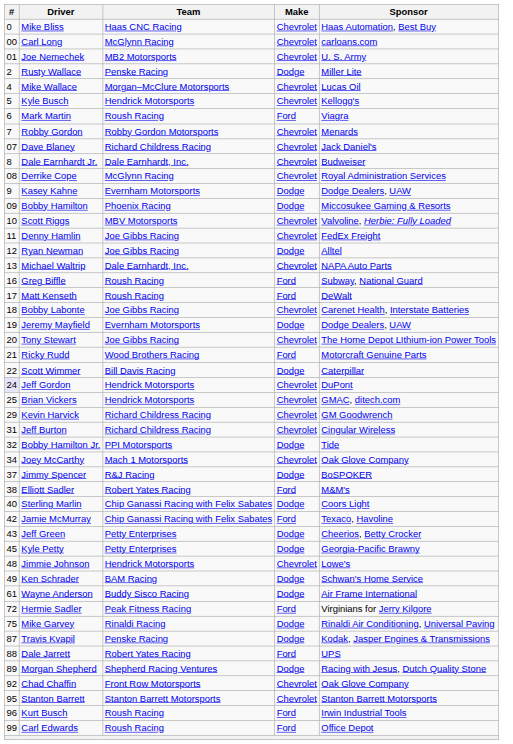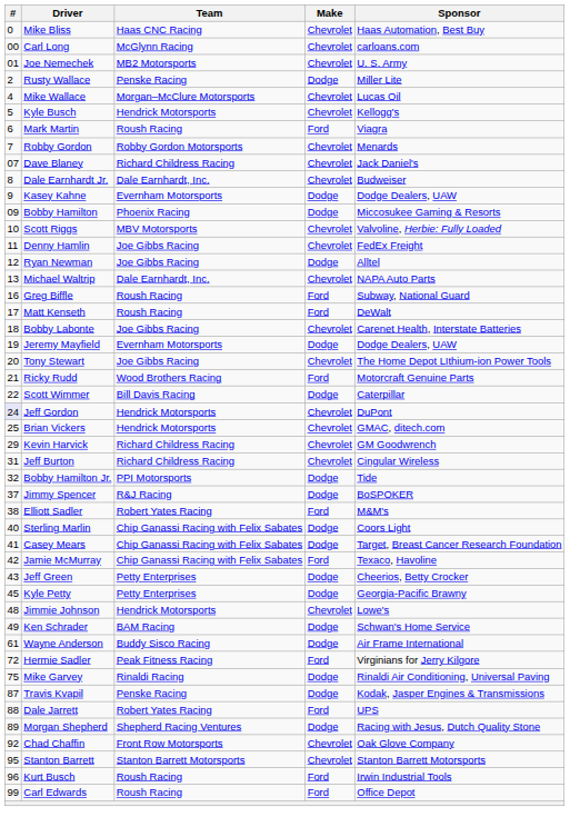 <table class="wikitable" style="font-size:95%">
 <tr>
 <th>#</th>
 <th>Driver</th>
 <th>Team</th>
 <th>Make</th>
 <th>Sponsor</th>
 </tr>
 <tr>
 <td>0</td>
 <td><a href='#'>Mike Bliss</a></td>
 <td><a href='#'>Haas CNC Racing</a></td>
 <td><a href='#'>Chevrolet</a></td>
 <td><a href='#'>Haas Automation</a>, <a href='#'>Best Buy</a></td>
 </tr>
 <tr>
 <td>00</td>
 <td><a href='#'>Carl Long</a></td>
 <td><a href='#'>McGlynn Racing</a></td>
 <td><a href='#'>Chevrolet</a></td>
 <td><a href='#'>carloans.com</a></td>
 </tr>
 <tr>
 <td>01</td>
 <td><a href='#'>Joe Nemechek</a></td>
 <td><a href='#'>MB2 Motorsports</a></td>
 <td><a href='#'>Chevrolet</a></td>
 <td><a href='#'>U. S. Army</a></td>
 </tr>
 <tr>
 <td>2</td>
 <td><a href='#'>Rusty Wallace</a></td>
 <td><a href='#'>Penske Racing</a></td>
 <td><a href='#'>Dodge</a></td>
 <td><a href='#'>Miller Lite</a></td>
 </tr>
 <tr>
 <td>4</td>
 <td><a href='#'>Mike Wallace</a></td>
 <td><a href='#'>Morgan–McClure Motorsports</a></td>
 <td><a href='#'>Chevrolet</a></td>
 <td><a href='#'>Lucas Oil</a></td>
 </tr>
 <tr>
 <td>5</td>
 <td><a href='#'>Kyle Busch</a></td>
 <td><a href='#'>Hendrick Motorsports</a></td>
 <td><a href='#'>Chevrolet</a></td>
 <td><a href='#'>Kellogg's</a></td>
 </tr>
 <tr>
 <td>6</td>
 <td><a href='#'>Mark Martin</a></td>
 <td><a href='#'>Roush Racing</a></td>
 <td><a href='#'>Ford</a></td>
 <td><a href='#'>Viagra</a></td>
 </tr>
 <tr>
 <td>7</td>
 <td><a href='#'>Robby Gordon</a></td>
 <td><a href='#'>Robby Gordon Motorsports</a></td>
 <td><a href='#'>Chevrolet</a></td>
 <td><a href='#'>Menards</a></td>
 </tr>
 <tr>
 <td>07</td>
 <td><a href='#'>Dave Blaney</a></td>
 <td><a href='#'>Richard Childress Racing</a></td>
 <td><a href='#'>Chevrolet</a></td>
 <td><a href='#'>Jack Daniel's</a></td>
 </tr>
 <tr>
 <td>8</td>
 <td><a href='#'>Dale Earnhardt Jr.</a></td>
 <td><a href='#'>Dale Earnhardt, Inc.</a></td>
 <td><a href='#'>Chevrolet</a></td>
 <td><a href='#'>Budweiser</a></td>
-</tr>
-<tr>
-<td>08</td>
-<td><a href='#'>Derrike Cope</a></td>
-<td><a href='#'>McGlynn Racing</a></td>
-<td><a href='#'>Chevrolet</a></td>
-<td><a href='#'>Royal Administration Services</a></td>
 </tr>
 <tr>
 <td>9</td>
 <td><a href='#'>Kasey Kahne</a></td>
 <td><a href='#'>Evernham Motorsports</a></td>
 <td><a href='#'>Dodge</a></td>
 <td><a href='#'>Dodge Dealers</a>, <a href='#'>UAW</a></td>
 </tr>
 <tr>
 <td>09</td>
 <td><a href='#'>Bobby Hamilton</a></td>
 <td><a href='#'>Phoenix Racing</a></td>
 <td><a href='#'>Dodge</a></td>
 <td><a href='#'>Miccosukee Gaming & Resorts</a></td>
 </tr>
 <tr>
 <td>10</td>
 <td><a href='#'>Scott Riggs</a></td>
 <td><a href='#'>MBV Motorsports</a></td>
 <td><a href='#'>Chevrolet</a></td>
 <td><a href='#'>Valvoline</a>, <em><a href='#'>Herbie: Fully Loaded</a></em></td>
 </tr>
 <tr>
 <td>11</td>
 <td><a href='#'>Denny Hamlin</a></td>
 <td><a href='#'>Joe Gibbs Racing</a></td>
 <td><a href='#'>Chevrolet</a></td>
 <td><a href='#'>FedEx Freight</a></td>
 </tr>
 <tr>
 <td>12</td>
 <td><a href='#'>Ryan Newman</a></td>
 <td><a href='#'>Joe Gibbs Racing</a></td>
 <td><a href='#'>Dodge</a></td>
 <td><a href='#'>Alltel</a></td>
 </tr>
 <tr>
 <td>13</td>
 <td><a href='#'>Michael Waltrip</a></td>
 <td><a href='#'>Dale Earnhardt, Inc.</a></td>
 <td><a href='#'>Chevrolet</a></td>
 <td><a href='#'>NAPA Auto Parts</a></td>
 </tr>
 <tr>
 <td>16</td>
 <td><a href='#'>Greg Biffle</a></td>
 <td><a href='#'>Roush Racing</a></td>
 <td><a href='#'>Ford</a></td>
 <td><a href='#'>Subway</a>, <a href='#'>National Guard</a></td>
 </tr>
 <tr>
 <td>17</td>
 <td><a href='#'>Matt Kenseth</a></td>
 <td><a href='#'>Roush Racing</a></td>
 <td><a href='#'>Ford</a></td>
 <td><a href='#'>DeWalt</a></td>
 </tr>
 <tr>
 <td>18</td>
 <td><a href='#'>Bobby Labonte</a></td>
 <td><a href='#'>Joe Gibbs Racing</a></td>
 <td><a href='#'>Chevrolet</a></td>
 <td><a href='#'>Carenet Health</a>, <a href='#'>Interstate Batteries</a></td>
 </tr>
 <tr>
 <td>19</td>
 <td><a href='#'>Jeremy Mayfield</a></td>
 <td><a href='#'>Evernham Motorsports</a></td>
 <td><a href='#'>Dodge</a></td>
 <td><a href='#'>Dodge Dealers</a>, <a href='#'>UAW</a></td>
 </tr>
 <tr>
 <td>20</td>
 <td><a href='#'>Tony Stewart</a></td>
 <td><a href='#'>Joe Gibbs Racing</a></td>
 <td><a href='#'>Chevrolet</a></td>
 <td><a href='#'>The Home Depot LIthium-ion Power Tools</a></td>
 </tr>
 <tr>
 <td>21</td>
 <td><a href='#'>Ricky Rudd</a></td>
 <td><a href='#'>Wood Brothers Racing</a></td>
 <td><a href='#'>Ford</a></td>
 <td><a href='#'>Motorcraft Genuine Parts</a></td>
 </tr>
 <tr>
 <td>22</td>
 <td><a href='#'>Scott Wimmer</a></td>
 <td><a href='#'>Bill Davis Racing</a></td>
 <td><a href='#'>Dodge</a></td>
 <td><a href='#'>Caterpillar</a></td>
 </tr>
 <tr>
 <td style="background: lavender;">24</td>
 <td><a href='#'>Jeff Gordon</a></td>
 <td><a href='#'>Hendrick Motorsports</a></td>
 <td><a href='#'>Chevrolet</a></td>
 <td><a href='#'>DuPont</a></td>
 </tr>
 <tr>
 <td>25</td>
 <td><a href='#'>Brian Vickers</a></td>
 <td><a href='#'>Hendrick Motorsports</a></td>
 <td><a href='#'>Chevrolet</a></td>
 <td><a href='#'>GMAC</a>, <a href='#'>ditech.com</a></td>
 </tr>
 <tr>
 <td>29</td>
 <td><a href='#'>Kevin Harvick</a></td>
 <td><a href='#'>Richard Childress Racing</a></td>
 <td><a href='#'>Chevrolet</a></td>
 <td><a href='#'>GM Goodwrench</a></td>
 </tr>
 <tr>
 <td>31</td>
 <td><a href='#'>Jeff Burton</a></td>
 <td><a href='#'>Richard Childress Racing</a></td>
 <td><a href='#'>Chevrolet</a></td>
 <td><a href='#'>Cingular Wireless</a></td>
 </tr>
 <tr>
 <td>32</td>
 <td><a href='#'>Bobby Hamilton Jr.</a></td>
 <td><a href='#'>PPI Motorsports</a></td>
 <td><a href='#'>Dodge</a></td>
 <td><a href='#'>Tide</a></td>
 </tr>
 <tr>
-<td>34</td>
-<td><a href='#'>Joey McCarthy</a></td>
-<td><a href='#'>Mach 1 Motorsports</a></td>
-<td><a href='#'>Chevrolet</a></td>
-<td><a href='#'>Oak Glove Company</a></td>
-</tr>
-<tr>
 <td>37</td>
 <td><a href='#'>Jimmy Spencer</a></td>
 <td><a href='#'>R&J Racing</a></td>
 <td><a href='#'>Dodge</a></td>
 <td><a href='#'>BoSPOKER</a></td>
 </tr>
 <tr>
 <td>38</td>
 <td><a href='#'>Elliott Sadler</a></td>
 <td><a href='#'>Robert Yates Racing</a></td>
 <td><a href='#'>Ford</a></td>
 <td><a href='#'>M&M's</a></td>
 </tr>
 <tr>
 <td>40</td>
 <td><a href='#'>Sterling Marlin</a></td>
 <td><a href='#'>Chip Ganassi Racing with Felix Sabates</a></td>
 <td><a href='#'>Dodge</a></td>
 <td><a href='#'>Coors Light</a></td>
+</tr>
+<tr>
+<td>41</td>
+<td><a href='#'>Casey Mears</a></td>
+<td><a href='#'>Chip Ganassi Racing with Felix Sabates</a></td>
+<td><a href='#'>Dodge</a></td>
+<td><a href='#'>Target</a>, <a href='#'>Breast Cancer Research Foundation</a></td>
 </tr>
 <tr>
 <td>42</td>
 <td><a href='#'>Jamie McMurray</a></td>
 <td><a href='#'>Chip Ganassi Racing with Felix Sabates</a></td>
 <td><a href='#'>Ford</a></td>
 <td><a href='#'>Texaco</a>, <a href='#'>Havoline</a></td>
 </tr>
 <tr>
 <td>43</td>
 <td><a href='#'>Jeff Green</a></td>
 <td><a href='#'>Petty Enterprises</a></td>
 <td><a href='#'>Dodge</a></td>
 <td><a href='#'>Cheerios</a>, <a href='#'>Betty Crocker</a></td>
 </tr>
 <tr>
 <td>45</td>
 <td><a href='#'>Kyle Petty</a></td>
 <td><a href='#'>Petty Enterprises</a></td>
 <td><a href='#'>Dodge</a></td>
 <td><a href='#'>Georgia-Pacific Brawny</a></td>
 </tr>
 <tr>
 <td>48</td>
 <td><a href='#'>Jimmie Johnson</a></td>
 <td><a href='#'>Hendrick Motorsports</a></td>
 <td><a href='#'>Chevrolet</a></td>
 <td><a href='#'>Lowe's</a></td>
 </tr>
 <tr>
 <td>49</td>
 <td><a href='#'>Ken Schrader</a></td>
 <td><a href='#'>BAM Racing</a></td>
 <td><a href='#'>Dodge</a></td>
 <td><a href='#'>Schwan's Home Service</a></td>
 </tr>
 <tr>
 <td>61</td>
 <td><a href='#'>Wayne Anderson</a></td>
 <td><a href='#'>Buddy Sisco Racing</a></td>
 <td><a href='#'>Dodge</a></td>
 <td><a href='#'>Air Frame International</a></td>
 </tr>
 <tr>
 <td>72</td>
 <td><a href='#'>Hermie Sadler</a></td>
 <td><a href='#'>Peak Fitness Racing</a></td>
 <td><a href='#'>Ford</a></td>
 <td>Virginians for <a href='#'>Jerry Kilgore</a></td>
 </tr>
 <tr>
 <td>75</td>
 <td><a href='#'>Mike Garvey</a></td>
 <td><a href='#'>Rinaldi Racing</a></td>
 <td><a href='#'>Dodge</a></td>
 <td><a href='#'>Rinaldi Air Conditioning</a>, <a href='#'>Universal Paving</a></td>
 </tr>
 <tr>
 <td>87</td>
 <td><a href='#'>Travis Kvapil</a></td>
 <td><a href='#'>Penske Racing</a></td>
 <td><a href='#'>Dodge</a></td>
 <td><a href='#'>Kodak</a>, <a href='#'>Jasper Engines & Transmissions</a></td>
 </tr>
 <tr>
 <td>88</td>
 <td><a href='#'>Dale Jarrett</a></td>
 <td><a href='#'>Robert Yates Racing</a></td>
 <td><a href='#'>Ford</a></td>
 <td><a href='#'>UPS</a></td>
 </tr>
 <tr>
 <td>89</td>
 <td><a href='#'>Morgan Shepherd</a></td>
 <td><a href='#'>Shepherd Racing Ventures</a></td>
 <td><a href='#'>Dodge</a></td>
 <td><a href='#'>Racing with Jesus</a>, <a href='#'>Dutch Quality Stone</a></td>
 </tr>
 <tr>
 <td>92</td>
 <td><a href='#'>Chad Chaffin</a></td>
 <td><a href='#'>Front Row Motorsports</a></td>
 <td><a href='#'>Chevrolet</a></td>
 <td><a href='#'>Oak Glove Company</a></td>
 </tr>
 <tr>
 <td>95</td>
 <td><a href='#'>Stanton Barrett</a></td>
 <td><a href='#'>Stanton Barrett Motorsports</a></td>
 <td><a href='#'>Chevrolet</a></td>
 <td><a href='#'>Stanton Barrett Motorsports</a></td>
 </tr>
 <tr>
 <td>96</td>
 <td><a href='#'>Kurt Busch</a></td>
 <td><a href='#'>Roush Racing</a></td>
 <td><a href='#'>Ford</a></td>
 <td><a href='#'>Irwin Industrial Tools</a></td>
 </tr>
 <tr>
 <td>99</td>
 <td><a href='#'>Carl Edwards</a></td>
 <td><a href='#'>Roush Racing</a></td>
 <td><a href='#'>Ford</a></td>
 <td><a href='#'>Office Depot</a></td>
 </tr>
 <tr>
 <th colspan="5"></th>
 </tr>
 </table>
